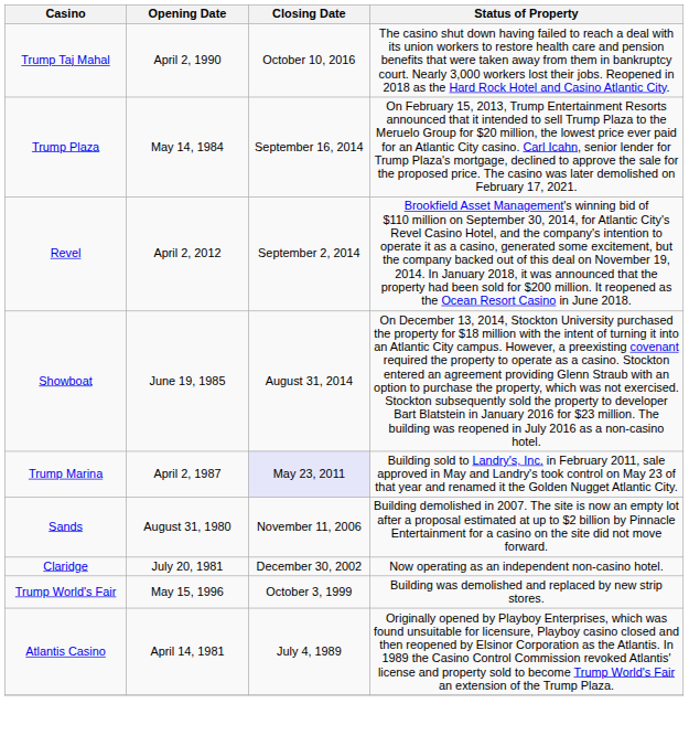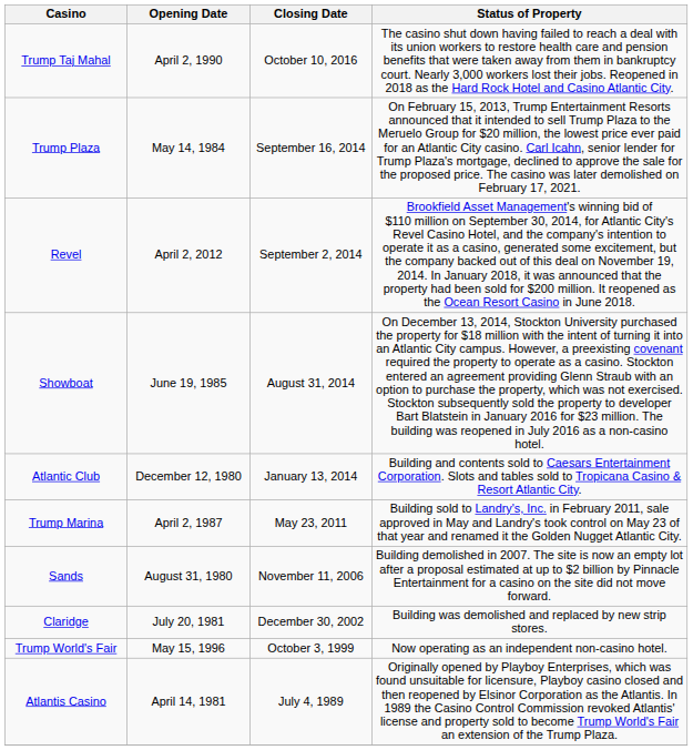 <table class="wikitable sortable" style="text-align:center">
 <tr>
 <th width=155>Casino</th>
 <th width=155>Opening Date</th>
 <th width=155>Closing Date</th>
 <th width=410>Status of Property</th>
 </tr>
 <tr>
 <td><a href='#'>Trump Taj Mahal</a></td>
 <td>April 2, 1990</td>
 <td>October 10, 2016</td>
 <td>The casino shut down having failed to reach a deal with its union workers to restore health care and pension benefits that were taken away from them in bankruptcy court. Nearly 3,000 workers lost their jobs. Reopened in 2018 as the <a href='#'>Hard Rock Hotel and Casino Atlantic City</a>.</td>
 </tr>
 <tr>
 <td><a href='#'>Trump Plaza</a></td>
 <td>May 14, 1984</td>
 <td>September 16, 2014</td>
 <td>On February 15, 2013, Trump Entertainment Resorts announced that it intended to sell Trump Plaza to the Meruelo Group for $20 million, the lowest price ever paid for an Atlantic City casino. <a href='#'>Carl Icahn</a>, senior lender for Trump Plaza's mortgage, declined to approve the sale for the proposed price. The casino was later demolished on February 17, 2021.</td>
 </tr>
 <tr>
 <td><a href='#'>Revel</a></td>
 <td>April 2, 2012</td>
 <td>September 2, 2014</td>
 <td><a href='#'>Brookfield Asset Management</a>'s winning bid of $110 million on September 30, 2014, for Atlantic City's Revel Casino Hotel, and the company's intention to operate it as a casino, generated some excitement, but the company backed out of this deal on November 19, 2014. In January 2018, it was announced that the property had been sold for $200 million. It reopened as the <a href='#'>Ocean Resort Casino</a> in June 2018.</td>
 </tr>
 <tr>
 <td><a href='#'>Showboat</a></td>
 <td>June 19, 1985</td>
 <td>August 31, 2014</td>
 <td>On December 13, 2014, Stockton University purchased the property for $18 million with the intent of turning it into an Atlantic City campus. However, a preexisting <a href='#'>covenant</a> required the property to operate as a casino. Stockton entered an agreement providing Glenn Straub with an option to purchase the property, which was not exercised. Stockton subsequently sold the property to developer Bart Blatstein in January 2016 for $23 million. The building was reopened in July 2016 as a non-casino hotel.</td>
 </tr>
 <tr>
+<td><a href='#'>Atlantic Club</a></td>
+<td>December 12, 1980</td>
+<td>January 13, 2014</td>
+<td>Building and contents sold to <a href='#'>Caesars Entertainment Corporation</a>. Slots and tables sold to <a href='#'>Tropicana Casino & Resort Atlantic City</a>.</td>
+</tr>
+<tr>
 <td><a href='#'>Trump Marina</a></td>
 <td>April 2, 1987</td>
-<td style="background: lavender;">May 23, 2011</td>
+<td>May 23, 2011</td>
 <td>Building sold to <a href='#'>Landry's, Inc.</a> in February 2011, sale approved in May and Landry's took control on May 23 of that year and renamed it the Golden Nugget Atlantic City.</td>
 </tr>
 <tr>
 <td><a href='#'>Sands</a></td>
 <td>August 31, 1980</td>
 <td>November 11, 2006</td>
 <td>Building demolished in 2007. The site is now an empty lot after a proposal estimated at up to $2 billion by Pinnacle Entertainment for a casino on the site did not move forward.</td>
 </tr>
 <tr>
 <td><a href='#'>Claridge</a></td>
 <td>July 20, 1981</td>
 <td>December 30, 2002</td>
-<td>Now operating as an independent non-casino hotel.</td>
+<td>Building was demolished and replaced by new strip stores.</td>
 </tr>
 <tr>
 <td><a href='#'>Trump World's Fair</a></td>
 <td>May 15, 1996</td>
 <td>October 3, 1999</td>
-<td>Building was demolished and replaced by new strip stores.</td>
+<td>Now operating as an independent non-casino hotel.</td>
 </tr>
 <tr>
 <td><a href='#'>Atlantis Casino</a></td>
 <td>April 14, 1981</td>
 <td>July 4, 1989</td>
 <td>Originally opened by Playboy Enterprises, which was found unsuitable for licensure, Playboy casino closed and then reopened by Elsinor Corporation as the Atlantis. In 1989 the Casino Control Commission revoked Atlantis' license and property sold to become <a href='#'>Trump World's Fair</a> an extension of the Trump Plaza.</td>
 </tr>
 <tr>
 </tr>
 </table>
